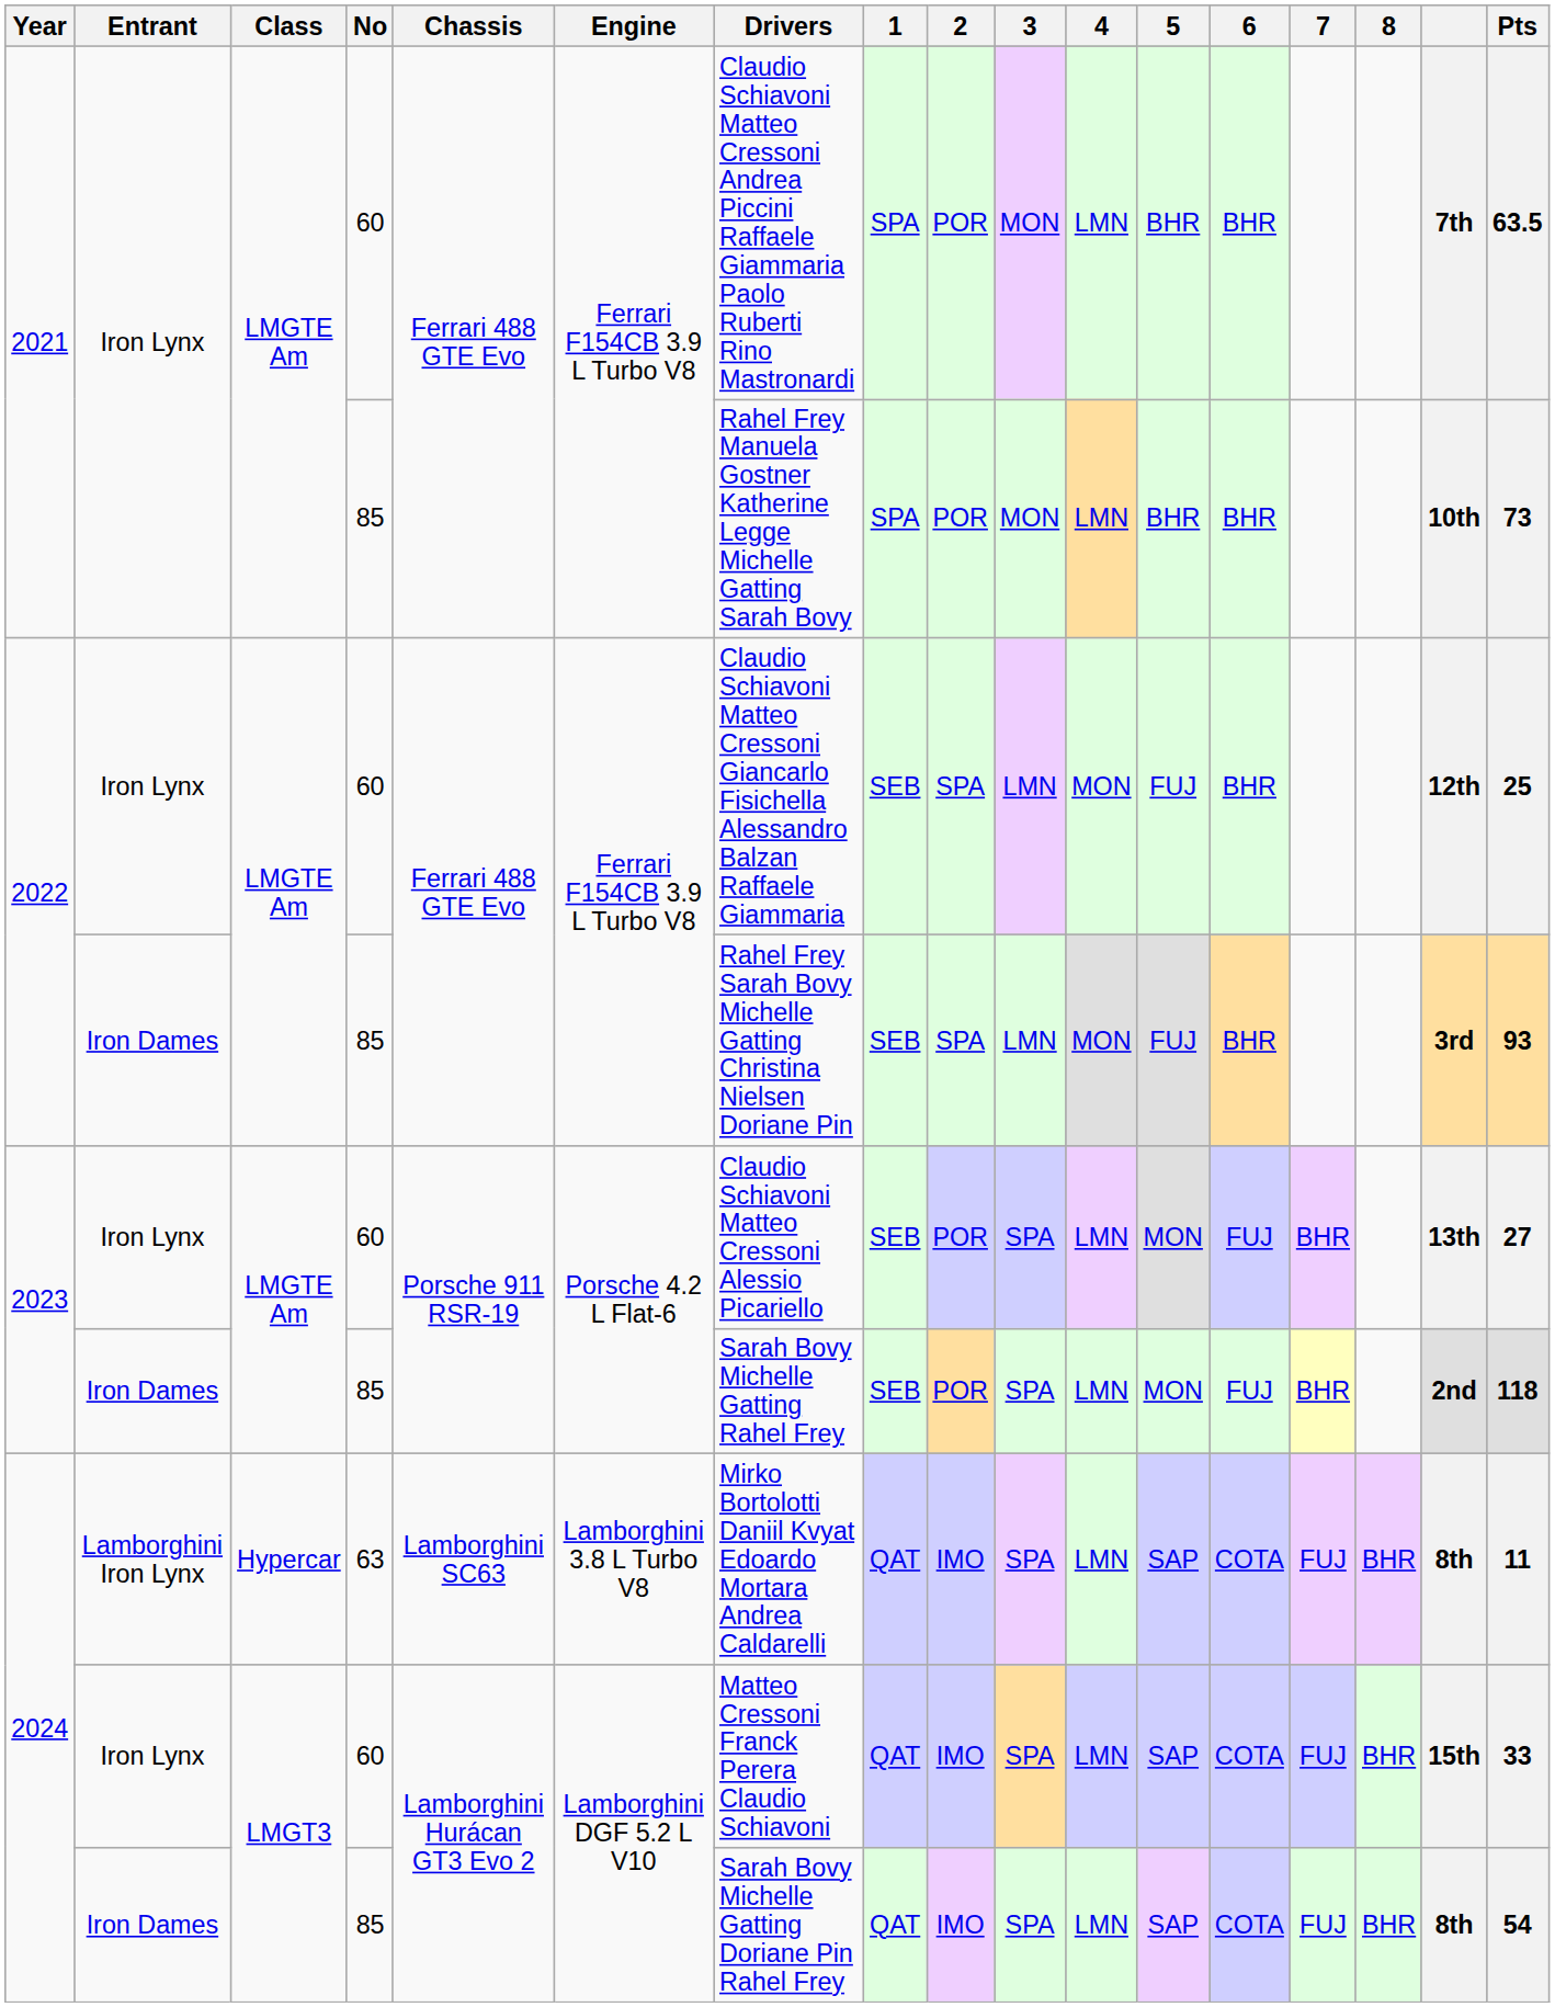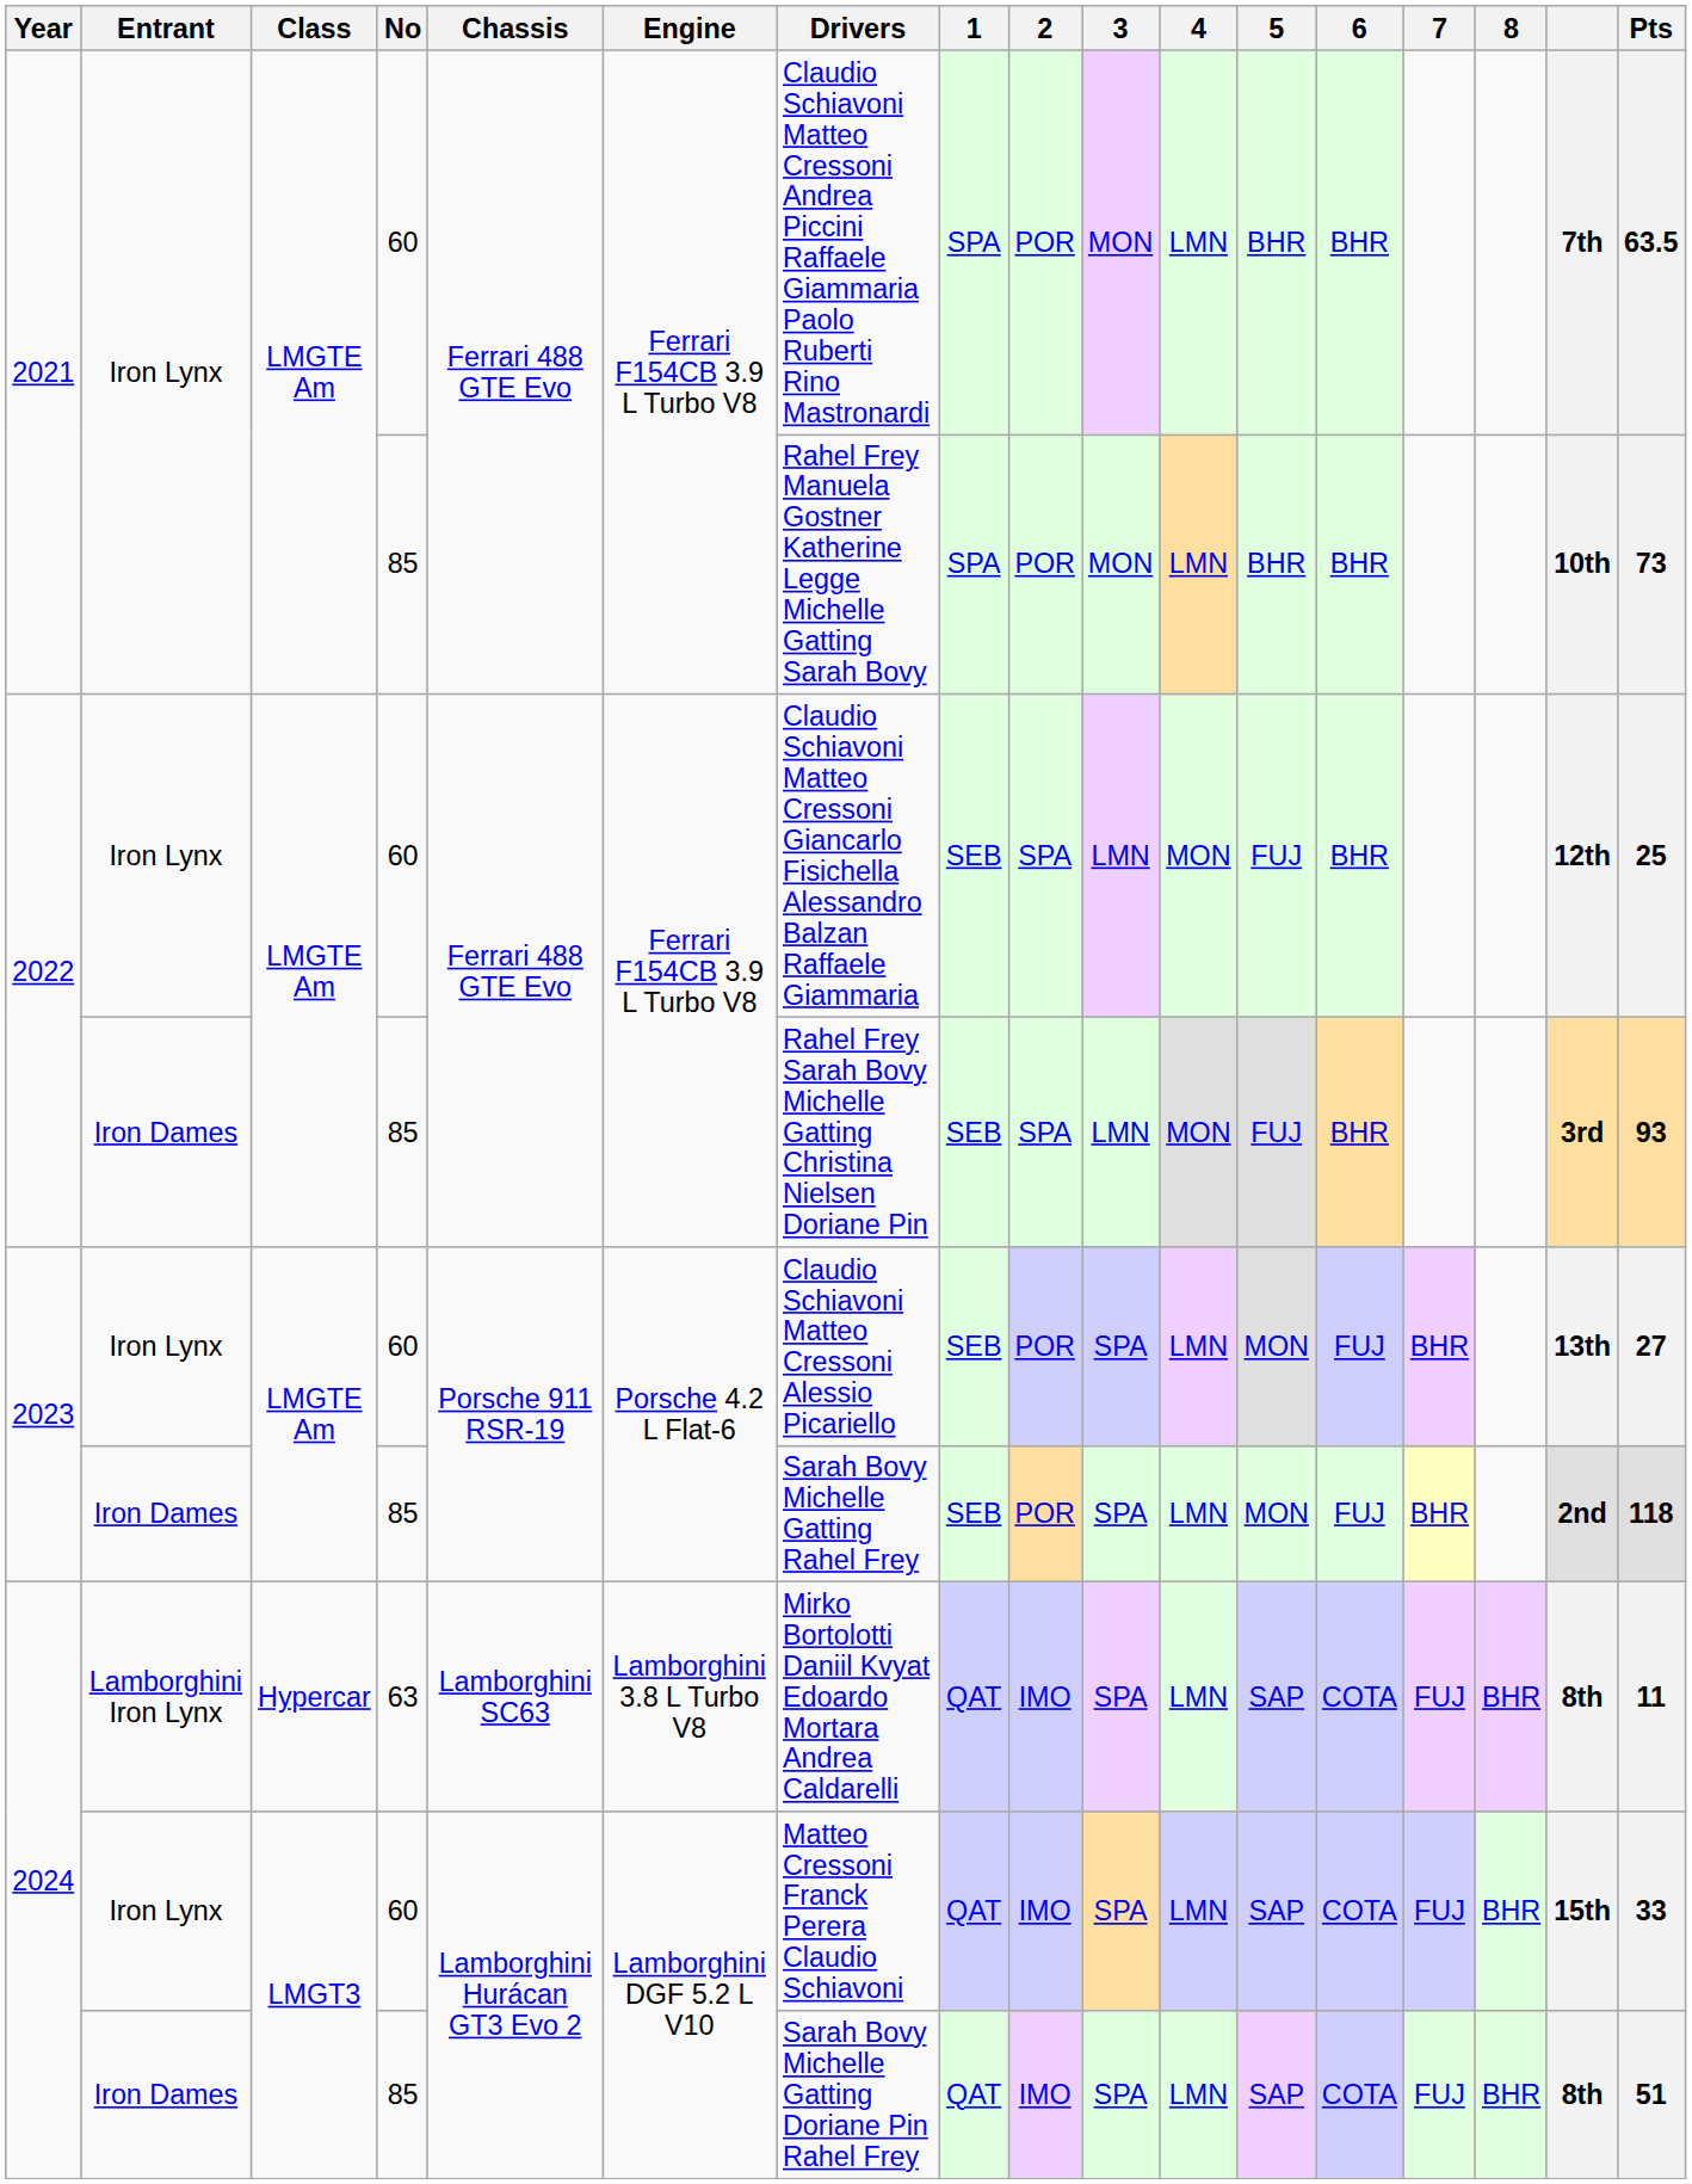 <table class="wikitable" style="font-size: 90%; text-align:center">
 <tr>
 <th>Year</th>
 <th>Entrant</th>
 <th>Class</th>
 <th>No</th>
 <th>Chassis</th>
 <th>Engine</th>
 <th>Drivers</th>
 <th>1</th>
 <th>2</th>
 <th>3</th>
 <th>4</th>
 <th>5</th>
 <th>6</th>
 <th>7</th>
 <th>8</th>
 <th></th>
 <th>Pts</th>
 </tr>
 <tr>
 <td rowspan="2"><a href='#'>2021</a></td>
 <td rowspan="2"> Iron Lynx</td>
 <td rowspan="2"><a href='#'>LMGTE Am</a></td>
 <td>60</td>
 <td rowspan="2"><a href='#'>Ferrari 488 GTE Evo</a></td>
 <td rowspan="2"><a href='#'>Ferrari F154CB</a> 3.9 L Turbo V8</td>
 <td align="left"> <a href='#'>Claudio Schiavoni</a><br> <a href='#'>Matteo Cressoni</a><br> <a href='#'>Andrea Piccini</a><br> <a href='#'>Raffaele Giammaria</a><br> <a href='#'>Paolo Ruberti</a><br> <a href='#'>Rino Mastronardi</a></td>
 <td style="background:#DFFFDF;"><a href='#'>SPA</a><br></td>
 <td style="background:#DFFFDF;"><a href='#'>POR</a><br></td>
 <td style="background:#EFCFFF;"><a href='#'>MON</a><br></td>
 <td style="background:#DFFFDF;"><a href='#'>LMN</a><br></td>
 <td style="background:#DFFFDF;"><a href='#'>BHR</a><br></td>
 <td style="background:#DFFFDF;"><a href='#'>BHR</a><br></td>
 <td></td>
 <td></td>
 <th>7th</th>
 <th>63.5</th>
 </tr>
 <tr>
 <td>85</td>
 <td align="left"> <a href='#'>Rahel Frey</a><br> <a href='#'>Manuela Gostner</a><br> <a href='#'>Katherine Legge</a><br> <a href='#'>Michelle Gatting</a><br> <a href='#'>Sarah Bovy</a></td>
 <td style="background:#DFFFDF;"><a href='#'>SPA</a><br></td>
 <td style="background:#DFFFDF;"><a href='#'>POR</a><br></td>
 <td style="background:#DFFFDF;"><a href='#'>MON</a><br></td>
 <td style="background:#FFDF9F;"><a href='#'>LMN</a><br></td>
 <td style="background:#DFFFDF;"><a href='#'>BHR</a><br></td>
 <td style="background:#DFFFDF;"><a href='#'>BHR</a><br></td>
 <td></td>
 <td></td>
 <th>10th</th>
 <th>73</th>
 </tr>
 <tr>
 <td rowspan="2"><a href='#'>2022</a></td>
 <td> Iron Lynx</td>
 <td rowspan="2"><a href='#'>LMGTE Am</a></td>
 <td>60</td>
 <td rowspan="2"><a href='#'>Ferrari 488 GTE Evo</a></td>
 <td rowspan="2"><a href='#'>Ferrari F154CB</a> 3.9 L Turbo V8</td>
 <td align="left"> <a href='#'>Claudio Schiavoni</a><br> <a href='#'>Matteo Cressoni</a><br> <a href='#'>Giancarlo Fisichella</a><br> <a href='#'>Alessandro Balzan</a><br> <a href='#'>Raffaele Giammaria</a></td>
 <td style="background:#DFFFDF;"><a href='#'>SEB</a><br></td>
 <td style="background:#DFFFDF;"><a href='#'>SPA</a><br></td>
 <td style="background:#EFCFFF;"><a href='#'>LMN</a><br></td>
 <td style="background:#DFFFDF;"><a href='#'>MON</a><br></td>
 <td style="background:#DFFFDF;"><a href='#'>FUJ</a><br></td>
 <td style="background:#DFFFDF;"><a href='#'>BHR</a><br></td>
 <td></td>
 <td></td>
 <th>12th</th>
 <th>25</th>
 </tr>
 <tr>
 <td> <a href='#'>Iron Dames</a></td>
 <td>85</td>
 <td align="left"> <a href='#'>Rahel Frey</a><br> <a href='#'>Sarah Bovy</a><br> <a href='#'>Michelle Gatting</a><br> <a href='#'>Christina Nielsen</a><br> <a href='#'>Doriane Pin</a></td>
 <td style="background:#DFFFDF;"><a href='#'>SEB</a><br></td>
 <td style="background:#DFFFDF;"><a href='#'>SPA</a><br></td>
 <td style="background:#DFFFDF;"><a href='#'>LMN</a><br></td>
 <td style="background:#DFDFDF;"><a href='#'>MON</a><br></td>
 <td style="background:#DFDFDF;"><a href='#'>FUJ</a><br></td>
 <td style="background:#FFDF9F;"><a href='#'>BHR</a><br></td>
 <td></td>
 <td></td>
 <th style="background:#FFDF9F;">3rd</th>
 <th style="background:#FFDF9F;">93</th>
 </tr>
 <tr>
 <td rowspan="2"><a href='#'>2023</a></td>
 <td> Iron Lynx</td>
 <td rowspan="2"><a href='#'>LMGTE Am</a></td>
 <td>60</td>
 <td rowspan="2"><a href='#'>Porsche 911 RSR-19</a></td>
 <td rowspan="2"><a href='#'>Porsche</a> 4.2 L Flat-6</td>
 <td align="left"> <a href='#'>Claudio Schiavoni</a><br> <a href='#'>Matteo Cressoni</a><br> <a href='#'>Alessio Picariello</a></td>
 <td style="background:#DFFFDF;"><a href='#'>SEB</a><br></td>
 <td style="background:#CFCFFF;"><a href='#'>POR</a><br></td>
 <td style="background:#CFCFFF;"><a href='#'>SPA</a><br></td>
 <td style="background:#EFCFFF;"><a href='#'>LMN</a><br></td>
 <td style="background:#DFDFDF;"><a href='#'>MON</a><br></td>
 <td style="background:#CFCFFF;"><a href='#'>FUJ</a><br></td>
 <td style="background:#EFCFFF;"><a href='#'>BHR</a><br></td>
 <td></td>
 <th>13th</th>
 <th>27</th>
 </tr>
 <tr>
 <td> <a href='#'>Iron Dames</a></td>
 <td>85</td>
 <td align="left"> <a href='#'>Sarah Bovy</a><br> <a href='#'>Michelle Gatting</a><br> <a href='#'>Rahel Frey</a></td>
 <td style="background:#DFFFDF;"><a href='#'>SEB</a><br></td>
 <td style="background:#FFDF9F;"><a href='#'>POR</a><br></td>
 <td style="background:#DFFFDF;"><a href='#'>SPA</a><br></td>
 <td style="background:#DFFFDF;"><a href='#'>LMN</a><br></td>
 <td style="background:#DFFFDF;"><a href='#'>MON</a><br></td>
 <td style="background:#DFFFDF;"><a href='#'>FUJ</a><br></td>
 <td style="background:#FFFFBF;"><a href='#'>BHR</a><br></td>
 <td></td>
 <th style="background:#DFDFDF;">2nd</th>
 <th style="background:#DFDFDF;">118</th>
 </tr>
 <tr>
 <td rowspan="3"><a href='#'>2024</a></td>
 <td> <a href='#'>Lamborghini</a> Iron Lynx</td>
 <td><a href='#'>Hypercar</a></td>
 <td>63</td>
 <td><a href='#'>Lamborghini SC63</a></td>
 <td><a href='#'>Lamborghini</a> 3.8 L Turbo V8</td>
 <td align=left> <a href='#'>Mirko Bortolotti</a><br> <a href='#'>Daniil Kvyat</a><br> <a href='#'>Edoardo Mortara</a><br> <a href='#'>Andrea Caldarelli</a></td>
 <td style="background:#CFCFFF;"><a href='#'>QAT</a><br></td>
 <td style="background:#CFCFFF;"><a href='#'>IMO</a><br></td>
 <td style="background:#EFCFFF;"><a href='#'>SPA</a><br></td>
 <td style="background:#DFFFDF;"><a href='#'>LMN</a><br></td>
 <td style="background:#CFCFFF;"><a href='#'>SAP</a><br></td>
 <td style="background:#CFCFFF;"><a href='#'>COTA</a><br></td>
 <td style="background:#EFCFFF;"><a href='#'>FUJ</a><br></td>
 <td style="background:#EFCFFF;"><a href='#'>BHR</a><br></td>
 <th>8th</th>
 <th>11</th>
 </tr>
 <tr>
 <td> Iron Lynx</td>
 <td rowspan="2"><a href='#'>LMGT3</a></td>
 <td>60</td>
 <td rowspan="2"><a href='#'>Lamborghini Hurácan GT3 Evo 2</a></td>
 <td rowspan="2"><a href='#'>Lamborghini</a> DGF 5.2 L V10</td>
 <td align="left"> <a href='#'>Matteo Cressoni</a><br> <a href='#'>Franck Perera</a><br> <a href='#'>Claudio Schiavoni</a></td>
 <td style="background:#CFCFFF;"><a href='#'>QAT</a><br></td>
 <td style="background:#CFCFFF;"><a href='#'>IMO</a><br></td>
 <td style="background:#FFDF9F;"><a href='#'>SPA</a><br></td>
 <td style="background:#CFCFFF;"><a href='#'>LMN</a><br></td>
 <td style="background:#CFCFFF;"><a href='#'>SAP</a><br></td>
 <td style="background:#CFCFFF;"><a href='#'>COTA</a><br></td>
 <td style="background:#CFCFFF;"><a href='#'>FUJ</a><br></td>
 <td style="background:#DFFFDF;"><a href='#'>BHR</a><br></td>
 <th>15th</th>
 <th>33</th>
 </tr>
 <tr>
 <td> <a href='#'>Iron Dames</a></td>
 <td>85</td>
 <td align="left"> <a href='#'>Sarah Bovy</a><br> <a href='#'>Michelle Gatting</a><br> <a href='#'>Doriane Pin</a><br> <a href='#'>Rahel Frey</a></td>
 <td style="background:#DFFFDF;"><a href='#'>QAT</a><br></td>
 <td style="background:#EFCFFF;"><a href='#'>IMO</a><br></td>
 <td style="background:#DFFFDF;"><a href='#'>SPA</a><br></td>
 <td style="background:#DFFFDF;"><a href='#'>LMN</a><br></td>
 <td style="background:#EFCFFF;"><a href='#'>SAP</a><br></td>
 <td style="background:#CFCFFF;"><a href='#'>COTA</a><br></td>
 <td style="background:#DFFFDF;"><a href='#'>FUJ</a><br></td>
 <td style="background:#DFFFDF;"><a href='#'>BHR</a><br></td>
 <th>8th</th>
-<th>54</th>
+<th>51</th>
 </tr>
 </table>
